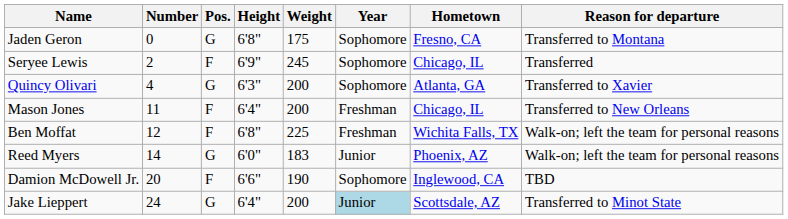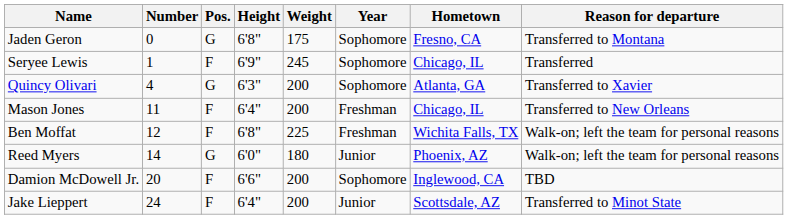 <table class="wikitable sortable" border="1">
 <tr>
 <th>Name</th>
 <th>Number</th>
 <th>Pos.</th>
 <th>Height</th>
 <th>Weight</th>
 <th>Year</th>
 <th>Hometown</th>
 <th class="unsortable">Reason for departure</th>
 </tr>
 <tr>
 <td>Jaden Geron</td>
 <td>0</td>
 <td>G</td>
 <td>6'8"</td>
 <td>175</td>
 <td>Sophomore</td>
 <td><a href='#'>Fresno, CA</a></td>
 <td>Transferred to <a href='#'>Montana</a></td>
 </tr>
 <tr>
 <td>Seryee Lewis</td>
-<td>2</td>
+<td>1</td>
 <td>F</td>
 <td>6'9"</td>
 <td>245</td>
 <td>Sophomore</td>
 <td><a href='#'>Chicago, IL</a></td>
 <td>Transferred</td>
 </tr>
 <tr>
 <td><a href='#'>Quincy Olivari</a></td>
 <td>4</td>
 <td>G</td>
 <td>6'3"</td>
 <td>200</td>
 <td>Sophomore</td>
 <td><a href='#'>Atlanta, GA</a></td>
 <td>Transferred to <a href='#'>Xavier</a></td>
 </tr>
 <tr>
 <td>Mason Jones</td>
 <td>11</td>
 <td>F</td>
 <td>6'4"</td>
 <td>200</td>
 <td>Freshman</td>
 <td><a href='#'>Chicago, IL</a></td>
 <td>Transferred to <a href='#'>New Orleans</a></td>
 </tr>
 <tr>
 <td>Ben Moffat</td>
 <td>12</td>
 <td>F</td>
 <td>6'8"</td>
 <td>225</td>
 <td>Freshman</td>
 <td><a href='#'>Wichita Falls, TX</a></td>
 <td>Walk-on; left the team for personal reasons</td>
 </tr>
 <tr>
 <td>Reed Myers</td>
 <td>14</td>
 <td>G</td>
 <td>6'0"</td>
-<td>183</td>
+<td>180</td>
 <td>Junior</td>
 <td><a href='#'>Phoenix, AZ</a></td>
 <td>Walk-on; left the team for personal reasons</td>
 </tr>
 <tr>
 <td>Damion McDowell Jr.</td>
 <td>20</td>
 <td>F</td>
 <td>6'6"</td>
-<td>190</td>
+<td>200</td>
 <td>Sophomore</td>
 <td><a href='#'>Inglewood, CA</a></td>
 <td>TBD</td>
 </tr>
 <tr>
 <td>Jake Lieppert</td>
 <td>24</td>
-<td>G</td>
+<td>F</td>
 <td>6'4"</td>
 <td>200</td>
-<td style="background: lightblue;">Junior</td>
+<td>Junior</td>
 <td><a href='#'>Scottsdale, AZ</a></td>
 <td>Transferred to <a href='#'>Minot State</a></td>
 </tr>
 </table>
